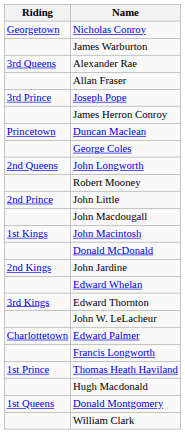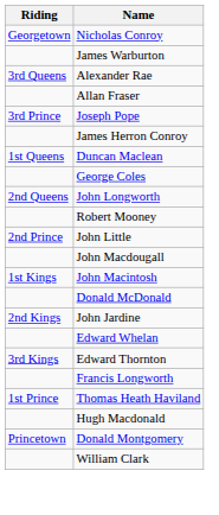 <table class="wikitable">
 <tr>
 <th>Riding</th>
 <th>Name</th>
 </tr>
 <tr>
 <td><a href='#'>Georgetown</a></td>
 <td><a href='#'>Nicholas Conroy</a></td>
 </tr>
 <tr>
 <td></td>
 <td>James Warburton</td>
 </tr>
 <tr>
 <td><a href='#'>3rd Queens</a></td>
 <td>Alexander Rae</td>
 </tr>
 <tr>
 <td></td>
 <td>Allan Fraser</td>
 </tr>
 <tr>
 <td><a href='#'>3rd Prince</a></td>
 <td><a href='#'>Joseph Pope</a></td>
 </tr>
 <tr>
 <td></td>
 <td>James Herron Conroy</td>
 </tr>
 <tr>
-<td><a href='#'>Princetown</a></td>
+<td><a href='#'>1st Queens</a></td>
 <td><a href='#'>Duncan Maclean</a></td>
 </tr>
 <tr>
 <td></td>
 <td><a href='#'>George Coles</a></td>
 </tr>
 <tr>
 <td><a href='#'>2nd Queens</a></td>
 <td><a href='#'>John Longworth</a></td>
 </tr>
 <tr>
 <td></td>
 <td>Robert Mooney</td>
 </tr>
 <tr>
 <td><a href='#'>2nd Prince</a></td>
 <td>John Little</td>
 </tr>
 <tr>
 <td></td>
 <td>John Macdougall</td>
 </tr>
 <tr>
 <td><a href='#'>1st Kings</a></td>
 <td><a href='#'>John Macintosh</a></td>
 </tr>
 <tr>
 <td></td>
 <td><a href='#'>Donald McDonald</a></td>
 </tr>
 <tr>
 <td><a href='#'>2nd Kings</a></td>
 <td>John Jardine</td>
 </tr>
 <tr>
 <td></td>
 <td><a href='#'>Edward Whelan</a></td>
 </tr>
 <tr>
 <td><a href='#'>3rd Kings</a></td>
 <td>Edward Thornton</td>
 </tr>
 <tr>
 <td></td>
-<td>John W. LeLacheur</td>
-</tr>
-<tr>
-<td><a href='#'>Charlottetown</a></td>
-<td><a href='#'>Edward Palmer</a></td>
-</tr>
-<tr>
-<td></td>
 <td><a href='#'>Francis Longworth</a></td>
 </tr>
 <tr>
 <td><a href='#'>1st Prince</a></td>
 <td><a href='#'>Thomas Heath Haviland</a></td>
 </tr>
 <tr>
 <td></td>
 <td>Hugh Macdonald</td>
 </tr>
 <tr>
-<td><a href='#'>1st Queens</a></td>
+<td><a href='#'>Princetown</a></td>
 <td><a href='#'>Donald Montgomery</a></td>
 </tr>
 <tr>
 <td></td>
 <td>William Clark</td>
 </tr>
 </table>
